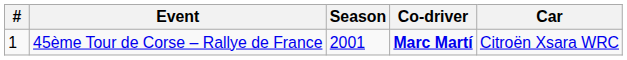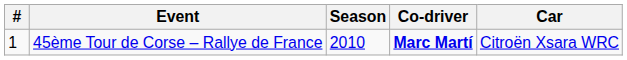 <table class="wikitable">
 <tr>
 <th> # </th>
 <th>Event</th>
 <th>Season</th>
 <th>Co-driver</th>
 <th>Car</th>
 </tr>
 <tr>
 <td>1</td>
 <td> <a href='#'>45ème Tour de Corse – Rallye de France</a></td>
-<td><a href='#'>2001</a></td>
+<td><a href='#'>2010</a></td>
 <td><strong><a href='#'>Marc Martí</a></strong></td>
 <td><a href='#'>Citroën Xsara WRC</a></td>
 </tr>
 </table>
